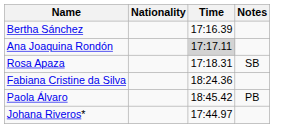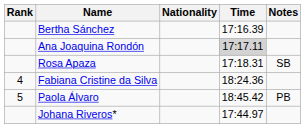 <table class="wikitable sortable" style="text-align:center">
 <tr>
+<th>Rank</th>
 <th>Name</th>
 <th>Nationality</th>
 <th>Time</th>
 <th>Notes</th>
 </tr>
 <tr>
+<td></td>
 <td align=left><a href='#'>Bertha Sánchez</a></td>
 <td align=left></td>
 <td>17:16.39</td>
 <td></td>
 </tr>
 <tr>
+<td></td>
 <td align=left><a href='#'>Ana Joaquina Rondón</a></td>
 <td align=left></td>
 <td style="background: lightgrey;">17:17.11</td>
 <td></td>
 </tr>
 <tr>
+<td></td>
 <td align=left><a href='#'>Rosa Apaza</a></td>
 <td align=left></td>
 <td>17:18.31</td>
 <td>SB</td>
 </tr>
 <tr>
+<td>4</td>
 <td align=left><a href='#'>Fabiana Cristine da Silva</a></td>
 <td align=left></td>
 <td>18:24.36</td>
 <td></td>
 </tr>
 <tr>
+<td>5</td>
 <td align=left><a href='#'>Paola Álvaro</a></td>
 <td align=left></td>
 <td>18:45.42</td>
 <td>PB</td>
 </tr>
 <tr>
+<td></td>
 <td align=left><a href='#'>Johana Riveros</a>*</td>
 <td align=left></td>
 <td>17:44.97</td>
 <td></td>
 </tr>
 </table>
